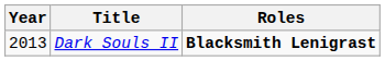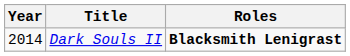 <table class="wikitable sortable">
 <tr>
 <th>Year</th>
 <th>Title</th>
 <th>Roles</th>
 </tr>
 <tr>
-<td>2013</td>
+<td>2014</td>
 <td><em><a href='#'>Dark Souls II</a></em></td>
 <td><strong>Blacksmith Lenigrast</strong></td>
 </tr>
 </table>
